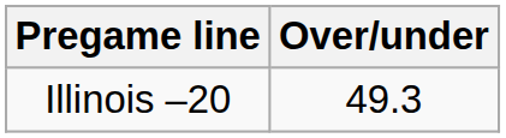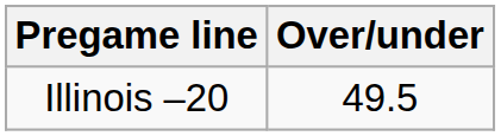 <table class="wikitable">
 <tr align="center">
 <th style=>Pregame line</th>
 <th style=>Over/under</th>
 </tr>
 <tr align="center">
 <td>Illinois –20</td>
-<td>49.3</td>
+<td>49.5</td>
 </tr>
 </table>
